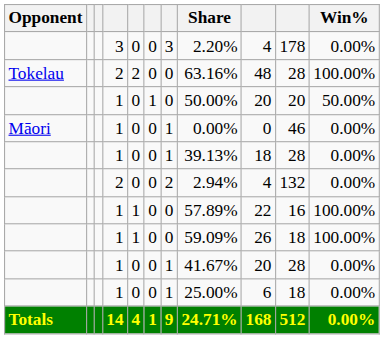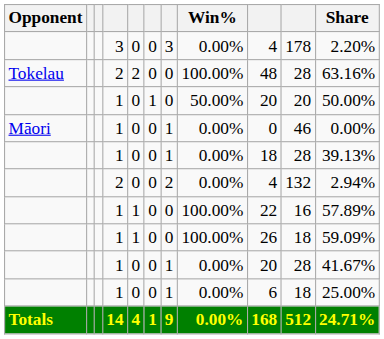 <table class="wikitable sortable" style="text-align:right;">
 <tr>
 <th>Opponent</th>
 <th></th>
 <th></th>
 <th></th>
 <th></th>
 <th></th>
 <th></th>
-<th>Share</th>
+<th>Win%</th>
 <th></th>
 <th></th>
-<th>Win%</th>
+<th>Share</th>
 </tr>
 <tr>
 <td align=left></td>
 <td></td>
 <td></td>
 <td>3</td>
 <td>0</td>
 <td>0</td>
 <td>3</td>
-<td>2.20%</td>
+<td>0.00%</td>
 <td>4</td>
 <td>178</td>
-<td>0.00%</td>
+<td>2.20%</td>
 </tr>
 <tr>
 <td align=left> <a href='#'>Tokelau</a></td>
 <td></td>
 <td></td>
 <td>2</td>
 <td>2</td>
 <td>0</td>
 <td>0</td>
-<td>63.16%</td>
+<td>100.00%</td>
 <td>48</td>
 <td>28</td>
-<td>100.00%</td>
+<td>63.16%</td>
 </tr>
 <tr>
 <td align=left></td>
 <td></td>
 <td></td>
 <td>1</td>
 <td>0</td>
 <td>1</td>
 <td>0</td>
 <td>50.00%</td>
 <td>20</td>
 <td>20</td>
 <td>50.00%</td>
 </tr>
 <tr>
 <td align=left> <a href='#'>Māori</a></td>
 <td></td>
 <td></td>
 <td>1</td>
 <td>0</td>
 <td>0</td>
 <td>1</td>
 <td>0.00%</td>
 <td>0</td>
 <td>46</td>
 <td>0.00%</td>
 </tr>
 <tr>
 <td align=left></td>
 <td></td>
 <td></td>
 <td>1</td>
 <td>0</td>
 <td>0</td>
 <td>1</td>
-<td>39.13%</td>
+<td>0.00%</td>
 <td>18</td>
 <td>28</td>
-<td>0.00%</td>
+<td>39.13%</td>
 </tr>
 <tr>
 <td align=left></td>
 <td></td>
 <td></td>
 <td>2</td>
 <td>0</td>
 <td>0</td>
 <td>2</td>
-<td>2.94%</td>
+<td>0.00%</td>
 <td>4</td>
 <td>132</td>
-<td>0.00%</td>
+<td>2.94%</td>
 </tr>
 <tr>
 <td align=left></td>
 <td></td>
 <td></td>
 <td>1</td>
 <td>1</td>
 <td>0</td>
 <td>0</td>
-<td>57.89%</td>
+<td>100.00%</td>
 <td>22</td>
 <td>16</td>
-<td>100.00%</td>
+<td>57.89%</td>
 </tr>
 <tr>
 <td align=left></td>
 <td></td>
 <td></td>
 <td>1</td>
 <td>1</td>
 <td>0</td>
 <td>0</td>
-<td>59.09%</td>
+<td>100.00%</td>
 <td>26</td>
 <td>18</td>
-<td>100.00%</td>
+<td>59.09%</td>
 </tr>
 <tr>
 <td align=left></td>
 <td></td>
 <td></td>
 <td>1</td>
 <td>0</td>
 <td>0</td>
 <td>1</td>
-<td>41.67%</td>
+<td>0.00%</td>
 <td>20</td>
 <td>28</td>
-<td>0.00%</td>
+<td>41.67%</td>
 </tr>
 <tr>
 <td align=left></td>
 <td></td>
 <td></td>
 <td>1</td>
 <td>0</td>
 <td>0</td>
 <td>1</td>
-<td>25.00%</td>
+<td>0.00%</td>
 <td>6</td>
 <td>18</td>
-<td>0.00%</td>
+<td>25.00%</td>
 </tr>
 <tr style="background: green; color:yellow;">
 <td align=left><strong>Totals</strong></td>
 <td><strong></strong></td>
 <td><strong></strong></td>
 <td><strong>14</strong></td>
 <td><strong>4</strong></td>
 <td><strong>1</strong></td>
 <td><strong>9</strong></td>
-<td><strong>24.71%</strong></td>
+<td><strong>0.00%</strong></td>
 <td><strong>168</strong></td>
 <td><strong>512</strong></td>
-<td><strong>0.00%</strong></td>
+<td><strong>24.71%</strong></td>
 </tr>
 </table>
